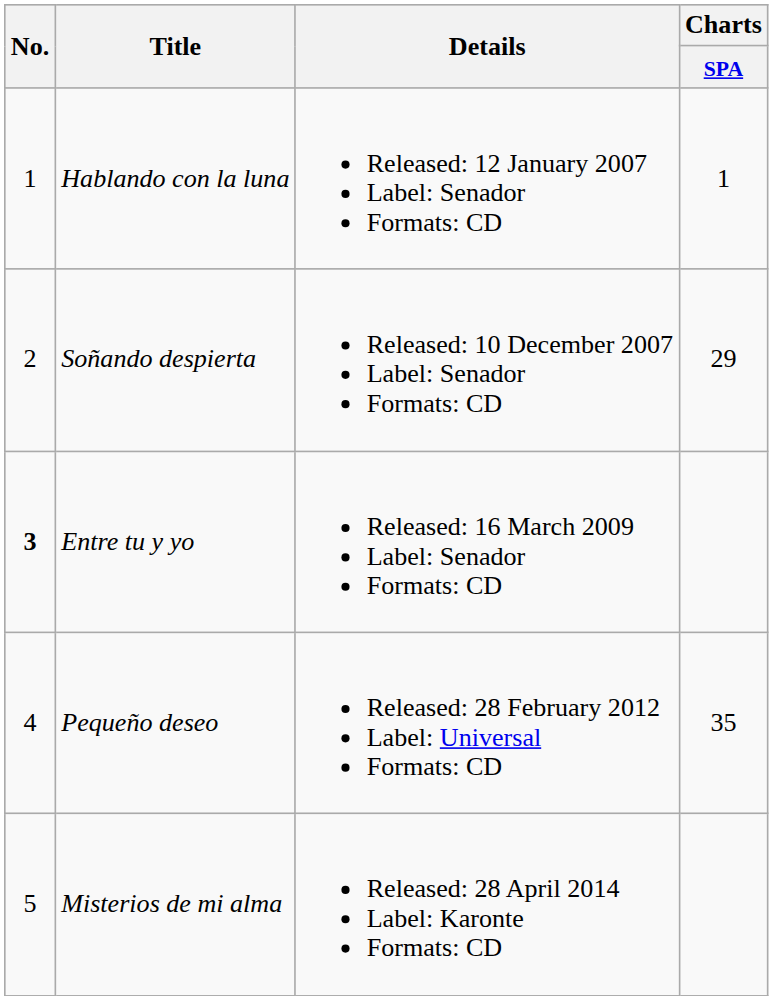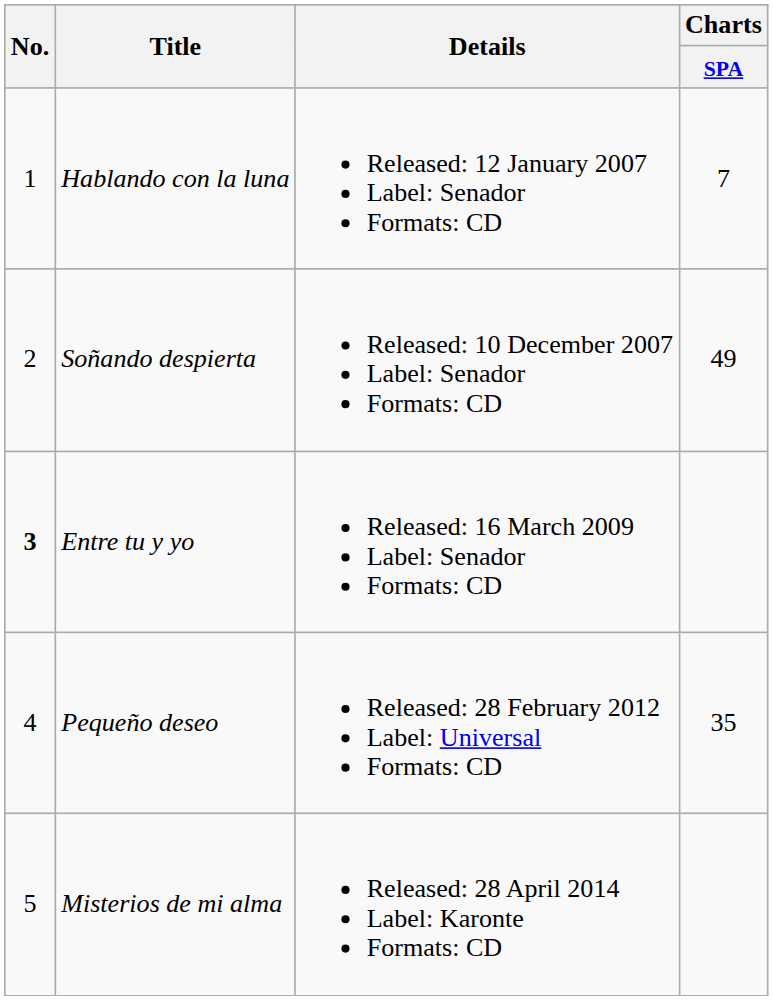 <table class="wikitable">
 <tr>
 <th rowspan="2">No.</th>
 <th rowspan="2">Title</th>
 <th rowspan="2">Details</th>
 <th>Charts</th>
 </tr>
 <tr>
 <th><small><a href='#'>SPA</a></small><br></th>
 </tr>
 <tr>
 <td align="center">1</td>
 <td><em>Hablando con la luna</em></td>
 <td><br><ul><li>Released: 12 January 2007</li><li>Label: Senador</li><li>Formats: CD</li></ul></td>
-<td align="center">1</td>
+<td align="center">7</td>
 </tr>
 <tr>
 <td align="center">2</td>
 <td><em>Soñando despierta</em></td>
 <td><br><ul><li>Released: 10 December 2007</li><li>Label: Senador</li><li>Formats: CD</li></ul></td>
-<td align="center">29</td>
+<td align="center">49</td>
 </tr>
 <tr>
 <td align="center"><strong>3</strong></td>
 <td><em>Entre tu y yo</em></td>
 <td><br><ul><li>Released: 16 March 2009</li><li>Label:  Senador</li><li>Formats: CD</li></ul></td>
 <td align="center"></td>
 </tr>
 <tr>
 <td align="center">4</td>
 <td><em>Pequeño deseo</em></td>
 <td><br><ul><li>Released: 28 February 2012</li><li>Label: <a href='#'>Universal</a></li><li>Formats: CD</li></ul></td>
 <td align="center">35</td>
 </tr>
 <tr>
 <td align="center">5</td>
 <td><em>Misterios de mi alma</em></td>
 <td><br><ul><li>Released: 28 April 2014</li><li>Label: Karonte</li><li>Formats: CD</li></ul></td>
 <td align="center"></td>
 </tr>
 </table>
